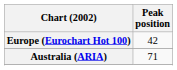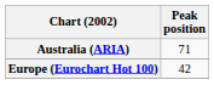 <table class="wikitable sortable plainrowheaders" style="text-align:center">
 <tr>
 <th>Chart (2002)</th>
 <th>Peak<br>position</th>
 </tr>
 <tr>
-<th scope="row">Europe (<a href='#'>Eurochart Hot 100</a>)</th>
-<td>42</td>
+<th scope="row">Australia (<a href='#'>ARIA</a>)</th>
+<td>71</td>
 </tr>
 <tr>
 </tr>
 <tr>
-<th scope="row">Australia (<a href='#'>ARIA</a>)</th>
-<td>71</td>
+<th scope="row">Europe (<a href='#'>Eurochart Hot 100</a>)</th>
+<td>42</td>
 </tr>
 <tr>
 </tr>
 <tr>
 </tr>
 <tr>
 </tr>
 <tr>
 </tr>
 <tr>
 </tr>
 <tr>
 </tr>
 <tr>
 </tr>
 <tr>
 </tr>
 </table>
